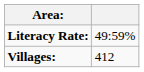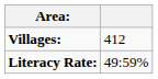 <table class="wikitable">
 <tr>
 <th>Area:</th>
 <th></th>
 </tr>
 <tr>
+<td><strong>Villages:</strong></td>
+<td>412</td>
+</tr>
+<tr>
 <td><strong>Literacy Rate:</strong></td>
 <td>49:59%</td>
 </tr>
-<tr>
-<td><strong>Villages:</strong></td>
-<td>412</td>
-</tr>
 </table>
